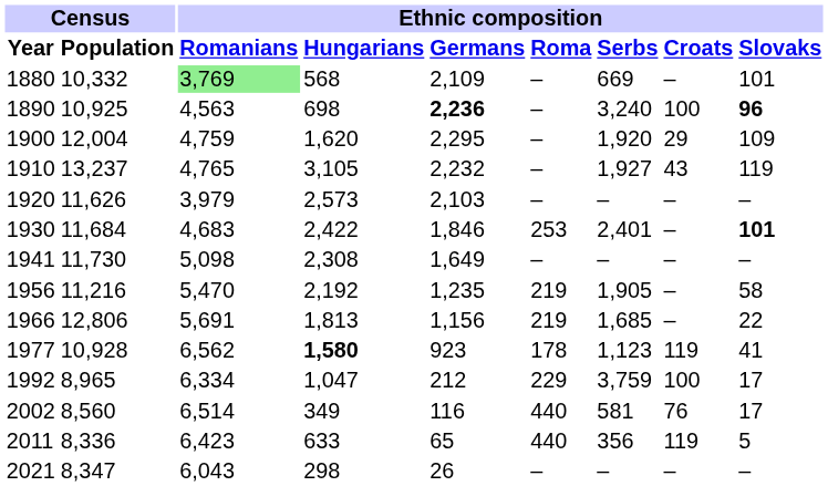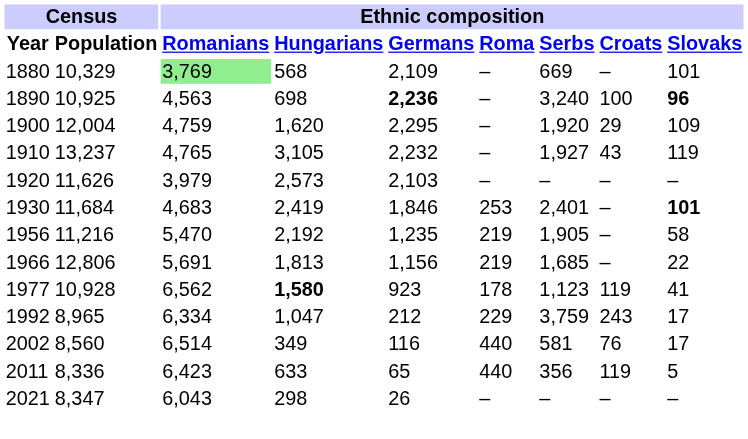 <table class="toccolours">
 <tr>
 <th align="center" colspan="2" style="background:#ccccff;">Census</th>
 <th align="center" colspan="7" style="background:#ccccff;">Ethnic composition</th>
 </tr>
 <tr>
 <th>Year</th>
 <th>Population</th>
 <th><a href='#'>Romanians</a></th>
 <th><a href='#'>Hungarians</a></th>
 <th><a href='#'>Germans</a></th>
 <th><a href='#'>Roma</a></th>
 <th><a href='#'>Serbs</a></th>
 <th><a href='#'>Croats</a></th>
 <th><a href='#'>Slovaks</a></th>
 </tr>
 <tr>
 <td>1880</td>
-<td>10,332</td>
+<td>10,329</td>
 <td style="background: lightgreen;">3,769</td>
 <td>568</td>
 <td>2,109</td>
 <td>–</td>
 <td>669</td>
 <td>–</td>
 <td>101</td>
 </tr>
 <tr>
 <td>1890</td>
 <td>10,925</td>
 <td>4,563</td>
 <td>698</td>
 <td><strong>2,236</strong></td>
 <td>–</td>
 <td>3,240</td>
 <td>100</td>
 <td><strong>96</strong></td>
 </tr>
 <tr>
 <td>1900</td>
 <td>12,004</td>
 <td>4,759</td>
 <td>1,620</td>
 <td>2,295</td>
 <td>–</td>
 <td>1,920</td>
 <td>29</td>
 <td>109</td>
 </tr>
 <tr>
 <td>1910</td>
 <td>13,237</td>
 <td>4,765</td>
 <td>3,105</td>
 <td>2,232</td>
 <td>–</td>
 <td>1,927</td>
 <td>43</td>
 <td>119</td>
 </tr>
 <tr>
 <td>1920</td>
 <td>11,626</td>
 <td>3,979</td>
 <td>2,573</td>
 <td>2,103</td>
 <td>–</td>
 <td>–</td>
 <td>–</td>
 <td>–</td>
 </tr>
 <tr>
 <td>1930</td>
 <td>11,684</td>
 <td>4,683</td>
-<td>2,422</td>
+<td>2,419</td>
 <td>1,846</td>
 <td>253</td>
 <td>2,401</td>
 <td>–</td>
 <td><strong>101</strong></td>
-</tr>
-<tr>
-<td>1941</td>
-<td>11,730</td>
-<td>5,098</td>
-<td>2,308</td>
-<td>1,649</td>
-<td>–</td>
-<td>–</td>
-<td>–</td>
-<td>–</td>
 </tr>
 <tr>
 <td>1956</td>
 <td>11,216</td>
 <td>5,470</td>
 <td>2,192</td>
 <td>1,235</td>
 <td>219</td>
 <td>1,905</td>
 <td>–</td>
 <td>58</td>
 </tr>
 <tr>
 <td>1966</td>
 <td>12,806</td>
 <td>5,691</td>
 <td>1,813</td>
 <td>1,156</td>
 <td>219</td>
 <td>1,685</td>
 <td>–</td>
 <td>22</td>
 </tr>
 <tr>
 <td>1977</td>
 <td>10,928</td>
 <td>6,562</td>
 <td><strong>1,580</strong></td>
 <td>923</td>
 <td>178</td>
 <td>1,123</td>
 <td>119</td>
 <td>41</td>
 </tr>
 <tr>
 <td>1992</td>
 <td>8,965</td>
 <td>6,334</td>
 <td>1,047</td>
 <td>212</td>
 <td>229</td>
 <td>3,759</td>
-<td>100</td>
+<td>243</td>
 <td>17</td>
 </tr>
 <tr>
 <td>2002</td>
 <td>8,560</td>
 <td>6,514</td>
 <td>349</td>
 <td>116</td>
 <td>440</td>
 <td>581</td>
 <td>76</td>
 <td>17</td>
 </tr>
 <tr>
 <td>2011</td>
 <td>8,336</td>
 <td>6,423</td>
 <td>633</td>
 <td>65</td>
 <td>440</td>
 <td>356</td>
 <td>119</td>
 <td>5</td>
 </tr>
 <tr>
 <td>2021</td>
 <td>8,347</td>
 <td>6,043</td>
 <td>298</td>
 <td>26</td>
 <td>–</td>
 <td>–</td>
 <td>–</td>
 <td>–</td>
 </tr>
 </table>
